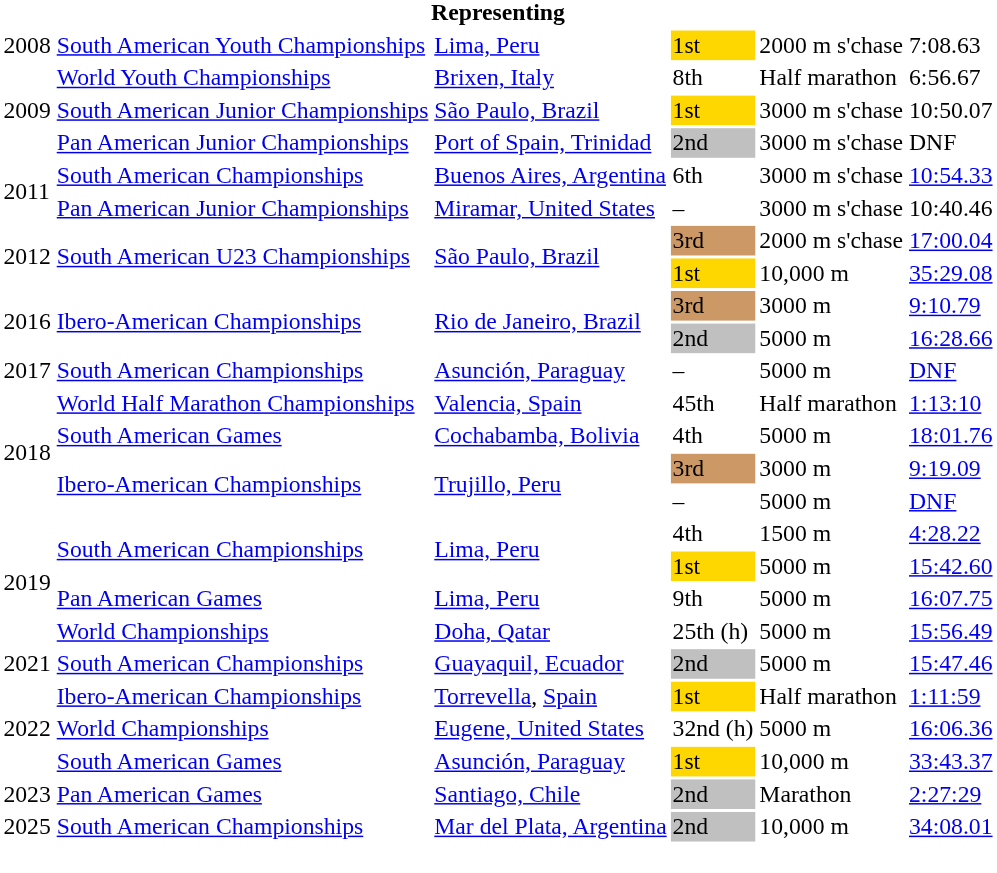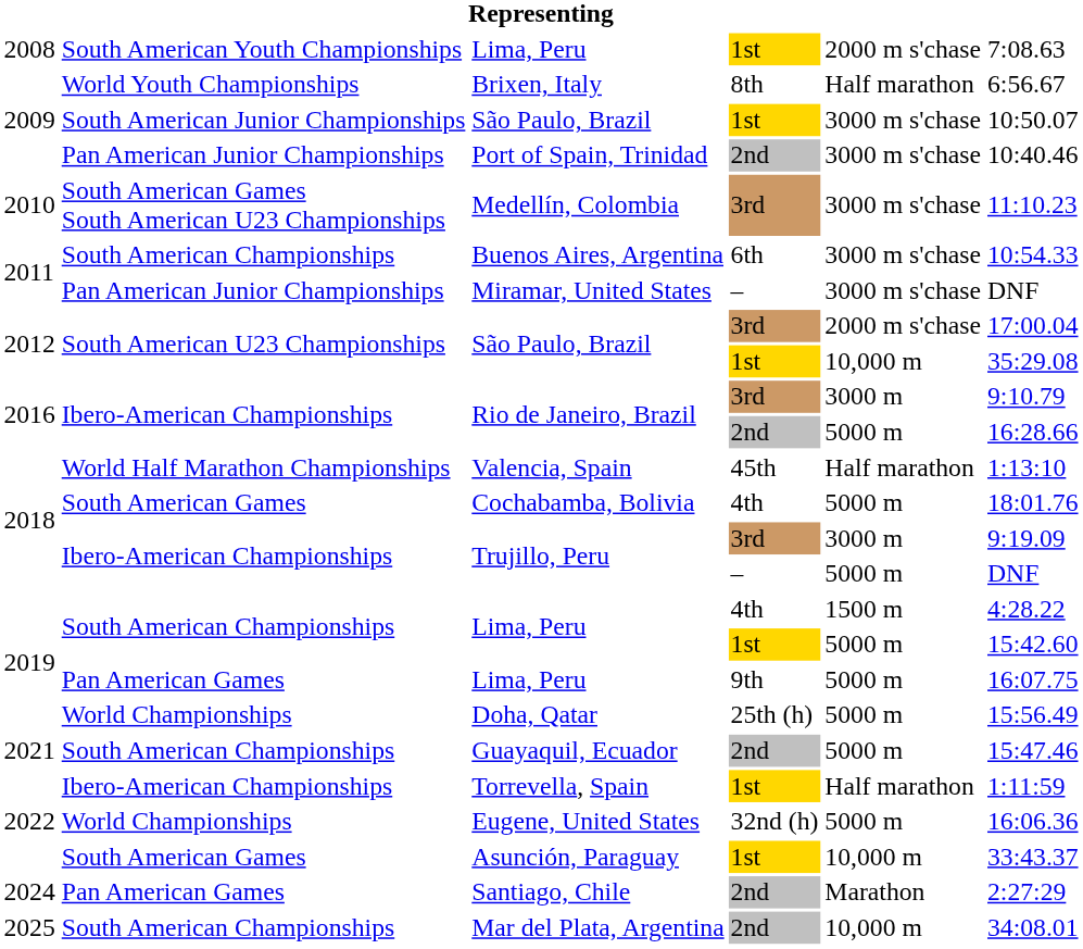 <table>
 <tr>
 <th colspan="6">Representing </th>
 </tr>
 <tr>
 <td>2008</td>
 <td><a href='#'>South American Youth Championships</a></td>
 <td><a href='#'>Lima, Peru</a></td>
 <td bgcolor=gold>1st</td>
 <td>2000 m s'chase</td>
 <td>7:08.63</td>
 </tr>
 <tr>
 <td rowspan=3>2009</td>
 <td><a href='#'>World Youth Championships</a></td>
 <td><a href='#'>Brixen, Italy</a></td>
 <td>8th</td>
 <td>Half marathon</td>
 <td>6:56.67</td>
 </tr>
 <tr>
 <td><a href='#'>South American Junior Championships</a></td>
 <td><a href='#'>São Paulo, Brazil</a></td>
 <td bgcolor=gold>1st</td>
 <td>3000 m s'chase</td>
 <td>10:50.07</td>
 </tr>
 <tr>
 <td><a href='#'>Pan American Junior Championships</a></td>
 <td><a href='#'>Port of Spain, Trinidad</a></td>
 <td bgcolor=silver>2nd</td>
 <td>3000 m s'chase</td>
-<td>DNF</td>
+<td>10:40.46</td>
+</tr>
+<tr>
+<td>2010</td>
+<td><a href='#'>South American Games</a><br><a href='#'>South American U23 Championships</a></td>
+<td><a href='#'>Medellín, Colombia</a></td>
+<td bgcolor=cc9966>3rd</td>
+<td>3000 m s'chase</td>
+<td><a href='#'>11:10.23</a></td>
 </tr>
 <tr>
 <td rowspan=2>2011</td>
 <td><a href='#'>South American Championships</a></td>
 <td><a href='#'>Buenos Aires, Argentina</a></td>
 <td>6th</td>
 <td>3000 m s'chase</td>
 <td><a href='#'>10:54.33</a></td>
 </tr>
 <tr>
 <td><a href='#'>Pan American Junior Championships</a></td>
 <td><a href='#'>Miramar, United States</a></td>
 <td>–</td>
 <td>3000 m s'chase</td>
-<td>10:40.46</td>
+<td>DNF</td>
 </tr>
 <tr>
 <td rowspan=2>2012</td>
 <td rowspan=2><a href='#'>South American U23 Championships</a></td>
 <td rowspan=2><a href='#'>São Paulo, Brazil</a></td>
 <td bgcolor=cc9966>3rd</td>
 <td>2000 m s'chase</td>
 <td><a href='#'>17:00.04</a></td>
 </tr>
 <tr>
 <td bgcolor=gold>1st</td>
 <td>10,000 m</td>
 <td><a href='#'>35:29.08</a></td>
 </tr>
 <tr>
 <td rowspan=2>2016</td>
 <td rowspan=2><a href='#'>Ibero-American Championships</a></td>
 <td rowspan=2><a href='#'>Rio de Janeiro, Brazil</a></td>
 <td bgcolor=cc9966>3rd</td>
 <td>3000 m</td>
 <td><a href='#'>9:10.79</a></td>
 </tr>
 <tr>
 <td bgcolor=silver>2nd</td>
 <td>5000 m</td>
 <td><a href='#'>16:28.66</a></td>
-</tr>
-<tr>
-<td>2017</td>
-<td><a href='#'>South American Championships</a></td>
-<td><a href='#'>Asunción, Paraguay</a></td>
-<td>–</td>
-<td>5000 m</td>
-<td><a href='#'>DNF</a></td>
 </tr>
 <tr>
 <td rowspan=4>2018</td>
 <td><a href='#'>World Half Marathon Championships</a></td>
 <td><a href='#'>Valencia, Spain</a></td>
 <td>45th</td>
 <td>Half marathon</td>
 <td><a href='#'>1:13:10</a></td>
 </tr>
 <tr>
 <td><a href='#'>South American Games</a></td>
 <td><a href='#'>Cochabamba, Bolivia</a></td>
 <td>4th</td>
 <td>5000 m</td>
 <td><a href='#'>18:01.76</a></td>
 </tr>
 <tr>
 <td rowspan=2><a href='#'>Ibero-American Championships</a></td>
 <td rowspan=2><a href='#'>Trujillo, Peru</a></td>
 <td bgcolor=cc9966>3rd</td>
 <td>3000 m</td>
 <td><a href='#'>9:19.09</a></td>
 </tr>
 <tr>
 <td>–</td>
 <td>5000 m</td>
 <td><a href='#'>DNF</a></td>
 </tr>
 <tr>
 <td rowspan=4>2019</td>
 <td rowspan=2><a href='#'>South American Championships</a></td>
 <td rowspan=2><a href='#'>Lima, Peru</a></td>
 <td>4th</td>
 <td>1500 m</td>
 <td><a href='#'>4:28.22</a></td>
 </tr>
 <tr>
 <td bgcolor=gold>1st</td>
 <td>5000 m</td>
 <td><a href='#'>15:42.60</a></td>
 </tr>
 <tr>
 <td><a href='#'>Pan American Games</a></td>
 <td><a href='#'>Lima, Peru</a></td>
 <td>9th</td>
 <td>5000 m</td>
 <td><a href='#'>16:07.75</a></td>
 </tr>
 <tr>
 <td><a href='#'>World Championships</a></td>
 <td><a href='#'>Doha, Qatar</a></td>
 <td>25th (h)</td>
 <td>5000 m</td>
 <td><a href='#'>15:56.49</a></td>
 </tr>
 <tr>
 <td>2021</td>
 <td><a href='#'>South American Championships</a></td>
 <td><a href='#'>Guayaquil, Ecuador</a></td>
 <td bgcolor=silver>2nd</td>
 <td>5000 m</td>
 <td><a href='#'>15:47.46</a></td>
 </tr>
 <tr>
 <td rowspan=3>2022</td>
 <td><a href='#'>Ibero-American Championships</a></td>
 <td><a href='#'>Torrevella</a>, <a href='#'>Spain</a></td>
 <td bgcolor=gold>1st</td>
 <td>Half marathon</td>
 <td><a href='#'>1:11:59</a></td>
 </tr>
 <tr>
 <td><a href='#'>World Championships</a></td>
 <td><a href='#'>Eugene, United States</a></td>
 <td>32nd (h)</td>
 <td>5000 m</td>
 <td><a href='#'>16:06.36</a></td>
 </tr>
 <tr>
 <td><a href='#'>South American Games</a></td>
 <td><a href='#'>Asunción, Paraguay</a></td>
 <td bgcolor=gold>1st</td>
 <td>10,000 m</td>
 <td><a href='#'>33:43.37</a></td>
 </tr>
 <tr>
-<td>2023</td>
+<td>2024</td>
 <td><a href='#'>Pan American Games</a></td>
 <td><a href='#'>Santiago, Chile</a></td>
 <td bgcolor=silver>2nd</td>
 <td>Marathon</td>
 <td><a href='#'>2:27:29</a></td>
 </tr>
 <tr>
 <td>2025</td>
 <td><a href='#'>South American Championships</a></td>
 <td><a href='#'>Mar del Plata, Argentina</a></td>
 <td bgcolor=silver>2nd</td>
 <td>10,000 m</td>
 <td><a href='#'>34:08.01</a></td>
 </tr>
 </table>
